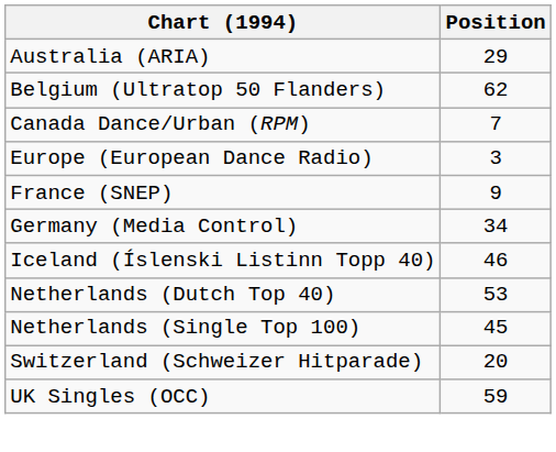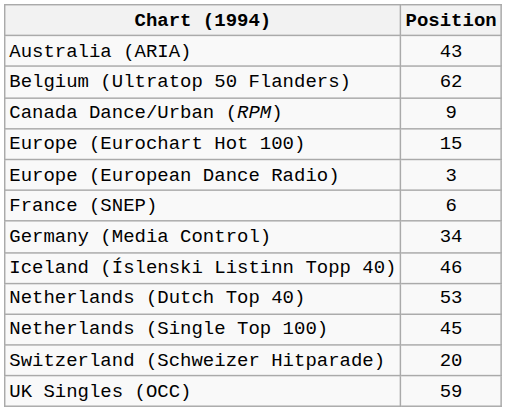 <table class="wikitable sortable">
 <tr>
 <th>Chart (1994)</th>
 <th>Position</th>
 </tr>
 <tr>
 <td>Australia (ARIA)</td>
-<td align="center">29</td>
+<td align="center">43</td>
 </tr>
 <tr>
 <td>Belgium (Ultratop 50 Flanders)</td>
 <td align="center">62</td>
 </tr>
 <tr>
 <td>Canada Dance/Urban (<em>RPM</em>)</td>
-<td align="center">7</td>
+<td align="center">9</td>
+</tr>
+<tr>
+<td>Europe (Eurochart Hot 100)</td>
+<td align="center">15</td>
 </tr>
 <tr>
 <td>Europe (European Dance Radio)</td>
 <td align="center">3</td>
 </tr>
 <tr>
 <td>France (SNEP)</td>
-<td align="center">9</td>
+<td align="center">6</td>
 </tr>
 <tr>
 <td>Germany (Media Control)</td>
 <td align="center">34</td>
 </tr>
 <tr>
 <td>Iceland (Íslenski Listinn Topp 40)</td>
 <td align="center">46</td>
 </tr>
 <tr>
 <td>Netherlands (Dutch Top 40)</td>
 <td align="center">53</td>
 </tr>
 <tr>
 <td>Netherlands (Single Top 100)</td>
 <td align="center">45</td>
 </tr>
 <tr>
 <td>Switzerland (Schweizer Hitparade)</td>
 <td align="center">20</td>
 </tr>
 <tr>
 <td>UK Singles (OCC)</td>
 <td align="center">59</td>
 </tr>
 </table>
